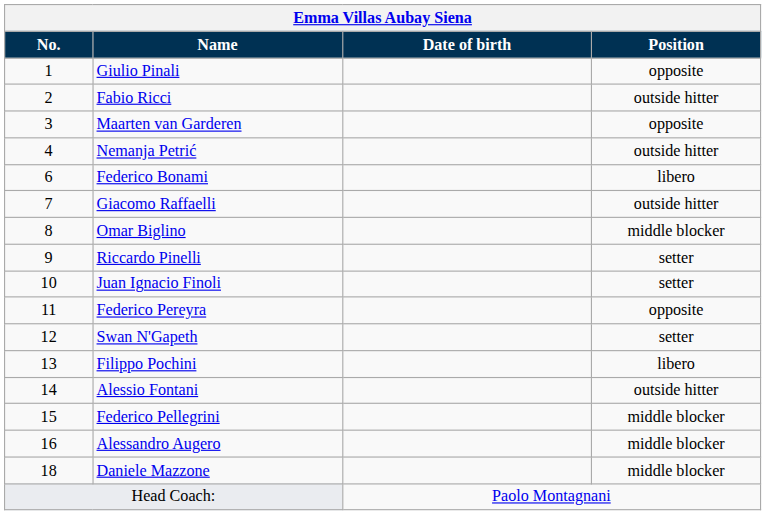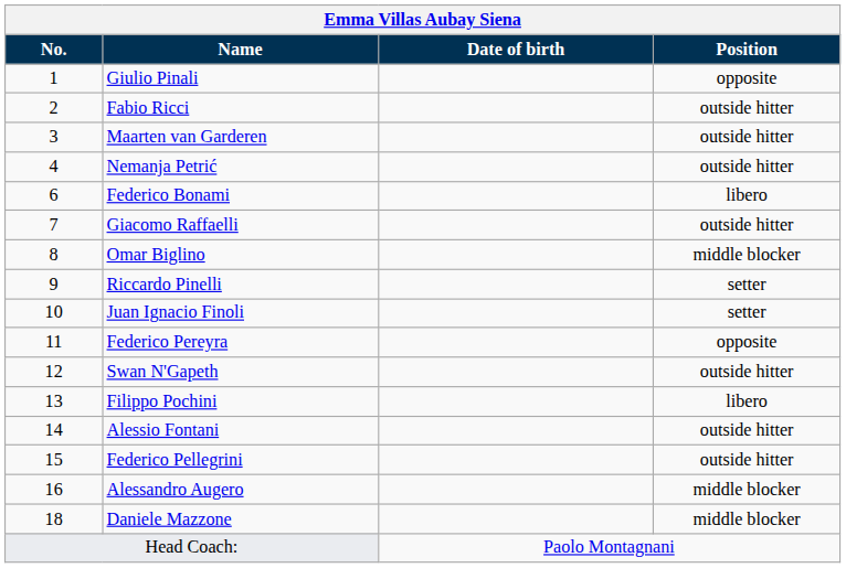 <table class="wikitable collapsible collapsed" style="font-size:90%; text-align:center;">
 <tr>
 <th colspan=5 style="width:30em"><a href='#'>Emma Villas Aubay Siena</a></th>
 </tr>
 <tr>
 <th style="width:5em; color:#FFFFFF; background-color:#003153">No.</th>
 <th style="width:15em; color:#FFFFFF; background-color:#003153">Name</th>
 <th style="width:15em; color:#FFFFFF; background-color:#003153">Date of birth</th>
 <th style="width:10em; color:#FFFFFF; background-color:#003153">Position</th>
 </tr>
 <tr>
 <td>1</td>
 <td align=left> <a href='#'>Giulio Pinali</a></td>
 <td align=right></td>
 <td>opposite</td>
 </tr>
 <tr>
 <td>2</td>
 <td align=left> <a href='#'>Fabio Ricci</a></td>
 <td align=right></td>
 <td>outside hitter</td>
 </tr>
 <tr>
 <td>3</td>
 <td align=left> <a href='#'>Maarten van Garderen</a></td>
 <td align=right></td>
-<td>opposite</td>
+<td>outside hitter</td>
 </tr>
 <tr>
 <td>4</td>
 <td align=left> <a href='#'>Nemanja Petrić</a></td>
 <td align=right></td>
 <td>outside hitter</td>
 </tr>
 <tr>
 <td>6</td>
 <td align=left> <a href='#'>Federico Bonami</a></td>
 <td align=right></td>
 <td>libero</td>
 </tr>
 <tr>
 <td>7</td>
 <td align=left> <a href='#'>Giacomo Raffaelli</a></td>
 <td align=right></td>
 <td>outside hitter</td>
 </tr>
 <tr>
 <td>8</td>
 <td align=left> <a href='#'>Omar Biglino</a></td>
 <td align=right></td>
 <td>middle blocker</td>
 </tr>
 <tr>
 <td>9</td>
 <td align=left> <a href='#'>Riccardo Pinelli</a></td>
 <td align=right></td>
 <td>setter</td>
 </tr>
 <tr>
 <td>10</td>
 <td align=left> <a href='#'>Juan Ignacio Finoli</a></td>
 <td align=right></td>
 <td>setter</td>
 </tr>
 <tr>
 <td>11</td>
 <td align=left> <a href='#'>Federico Pereyra</a></td>
 <td align=right></td>
 <td>opposite</td>
 </tr>
 <tr>
 <td>12</td>
 <td align=left> <a href='#'>Swan N'Gapeth</a></td>
 <td align=right></td>
-<td>setter</td>
+<td>outside hitter</td>
 </tr>
 <tr>
 <td>13</td>
 <td align=left> <a href='#'>Filippo Pochini</a></td>
 <td align=right></td>
 <td>libero</td>
 </tr>
 <tr>
 <td>14</td>
 <td align=left> <a href='#'>Alessio Fontani</a></td>
 <td align=right></td>
 <td>outside hitter</td>
 </tr>
 <tr>
 <td>15</td>
 <td align=left> <a href='#'>Federico Pellegrini</a></td>
 <td align=right></td>
-<td>middle blocker</td>
+<td>outside hitter</td>
 </tr>
 <tr>
 <td>16</td>
 <td align=left> <a href='#'>Alessandro Augero</a></td>
 <td align=right></td>
 <td>middle blocker</td>
 </tr>
 <tr>
 <td>18</td>
 <td align=left> <a href='#'>Daniele Mazzone</a></td>
 <td align=right></td>
 <td>middle blocker</td>
 </tr>
 <tr class="sortbottom">
 <td colspan=2 style="background:#EAECF0">Head Coach:</td>
 <td colspan=2> <a href='#'>Paolo Montagnani</a></td>
 </tr>
 </table>
